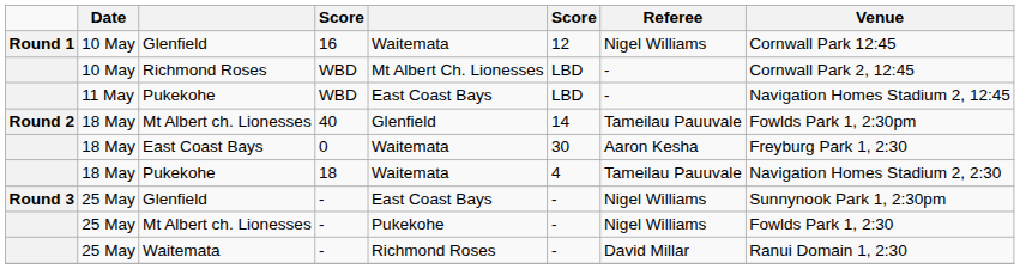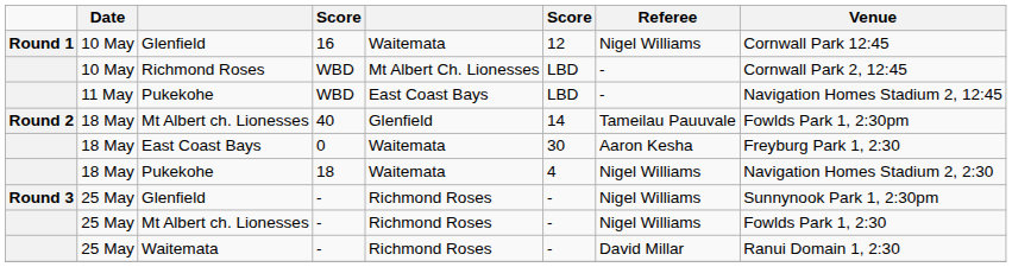 <table class="wikitable mw-collapsible">
 <tr>
 <td></td>
 <th scope="col">Date</th>
 <th scope="col"></th>
 <th scope="col">Score</th>
 <th scope="col"></th>
 <th scope="col">Score</th>
 <th scope="col">Referee</th>
 <th scope="col">Venue</th>
 </tr>
 <tr>
 <th scope="row">Round 1</th>
 <td>10 May</td>
 <td>Glenfield</td>
 <td>16</td>
 <td>Waitemata</td>
 <td>12</td>
 <td>Nigel Williams</td>
 <td>Cornwall Park 12:45</td>
 </tr>
 <tr>
 <th scope="row"></th>
 <td>10 May</td>
 <td>Richmond Roses</td>
 <td>WBD</td>
 <td>Mt Albert Ch. Lionesses</td>
 <td>LBD</td>
 <td>-</td>
 <td>Cornwall Park 2, 12:45</td>
 </tr>
 <tr>
 <th scope="row"></th>
 <td>11 May</td>
 <td>Pukekohe</td>
 <td>WBD</td>
 <td>East Coast Bays</td>
 <td>LBD</td>
 <td>-</td>
 <td>Navigation Homes Stadium 2, 12:45</td>
 </tr>
 <tr>
 <th scope="row">Round 2</th>
 <td>18 May</td>
 <td>Mt Albert ch. Lionesses</td>
 <td>40</td>
 <td>Glenfield</td>
 <td>14</td>
 <td>Tameilau Pauuvale</td>
 <td>Fowlds Park 1, 2:30pm</td>
 </tr>
 <tr>
 <th scope="row"></th>
 <td>18 May</td>
 <td>East Coast Bays</td>
 <td>0</td>
 <td>Waitemata</td>
 <td>30</td>
 <td>Aaron Kesha</td>
 <td>Freyburg Park 1, 2:30</td>
 </tr>
 <tr>
 <th scope="row"></th>
 <td>18 May</td>
 <td>Pukekohe</td>
 <td>18</td>
 <td>Waitemata</td>
 <td>4</td>
-<td>Tameilau Pauuvale</td>
+<td>Nigel Williams</td>
 <td>Navigation Homes Stadium 2, 2:30</td>
 </tr>
 <tr>
 <th scope="row">Round 3</th>
 <td>25 May</td>
 <td>Glenfield</td>
 <td>-</td>
-<td>East Coast Bays</td>
+<td>Richmond Roses</td>
 <td>-</td>
 <td>Nigel Williams</td>
 <td>Sunnynook Park 1, 2:30pm</td>
 </tr>
 <tr>
 <th scope="row"></th>
 <td>25 May</td>
 <td>Mt Albert ch. Lionesses</td>
 <td>-</td>
-<td>Pukekohe</td>
+<td>Richmond Roses</td>
 <td>-</td>
 <td>Nigel Williams</td>
 <td>Fowlds Park 1, 2:30</td>
 </tr>
 <tr>
 <th scope="row"></th>
 <td>25 May</td>
 <td>Waitemata</td>
 <td>-</td>
 <td>Richmond Roses</td>
 <td>-</td>
 <td>David Millar</td>
 <td>Ranui Domain 1, 2:30</td>
 </tr>
 <tr>
 </tr>
 </table>
